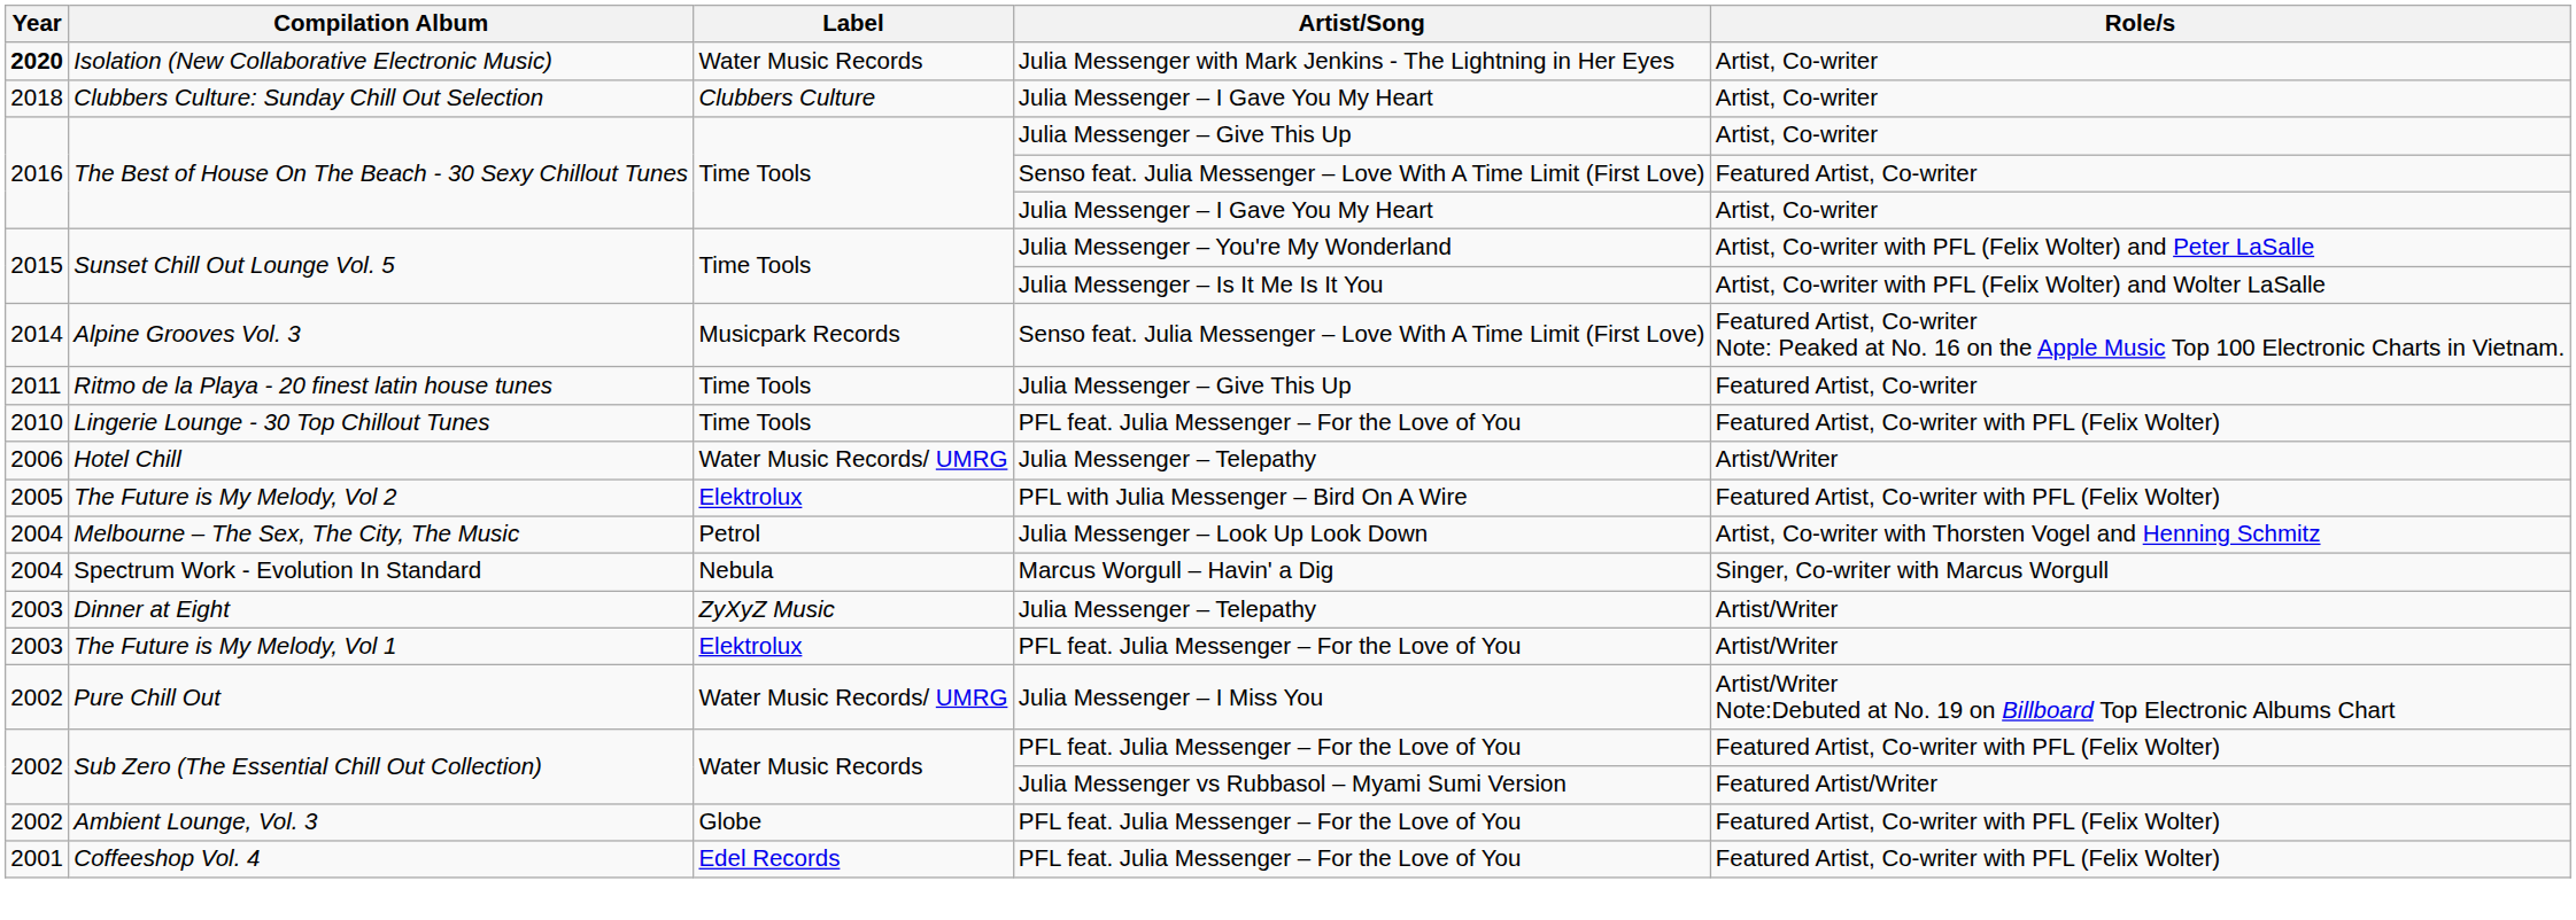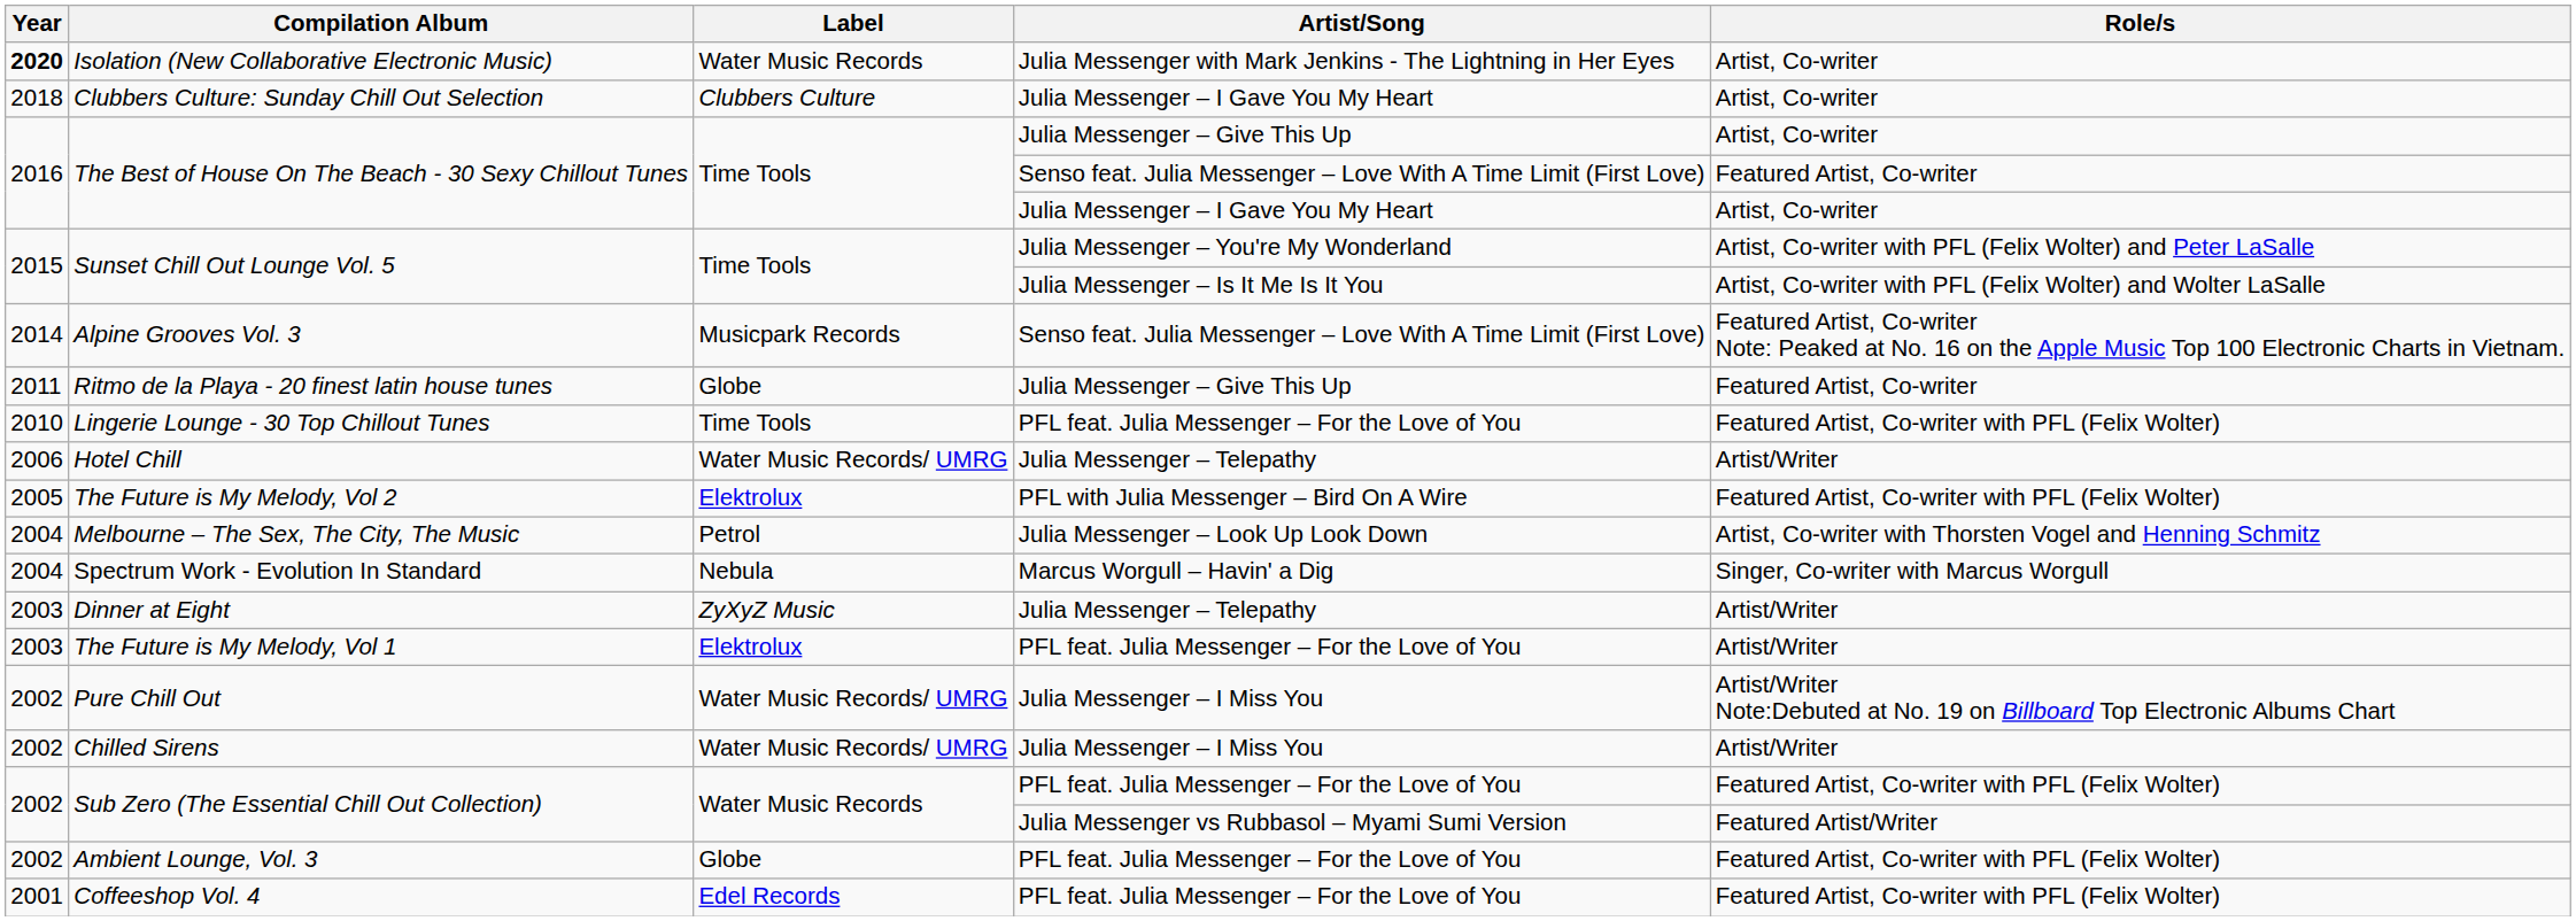 <table class="wikitable">
 <tr>
 <th>Year</th>
 <th>Compilation Album</th>
 <th>Label</th>
 <th>Artist/Song</th>
 <th>Role/s</th>
 </tr>
 <tr>
 <td><strong>2020</strong></td>
 <td><em>Isolation (New Collaborative Electronic Music)</em></td>
 <td>Water Music Records</td>
 <td>Julia Messenger with Mark Jenkins - The Lightning in Her Eyes</td>
 <td>Artist, Co-writer</td>
 </tr>
 <tr>
 <td>2018</td>
 <td><em>Clubbers Culture: Sunday Chill Out Selection</em></td>
 <td><em>Clubbers Culture</em></td>
 <td>Julia Messenger – I Gave You My Heart</td>
 <td>Artist, Co-writer</td>
 </tr>
 <tr>
 <td rowspan="3">2016</td>
 <td rowspan="3"><em>The Best of House On The Beach - 30 Sexy Chillout Tunes</em></td>
 <td rowspan="3">Time Tools</td>
 <td>Julia Messenger – Give This Up</td>
 <td>Artist, Co-writer</td>
 </tr>
 <tr>
 <td>Senso feat. Julia Messenger – Love With A Time Limit (First Love)</td>
 <td>Featured Artist, Co-writer</td>
 </tr>
 <tr>
 <td>Julia Messenger – I Gave You My Heart</td>
 <td>Artist, Co-writer</td>
 </tr>
 <tr>
 <td rowspan="2">2015</td>
 <td rowspan="2"><em>Sunset Chill Out Lounge Vol. 5</em> <em> </em></td>
 <td rowspan="2">Time Tools</td>
 <td>Julia Messenger – You're My Wonderland</td>
 <td>Artist, Co-writer with PFL (Felix Wolter) and <a href='#'>Peter LaSalle</a></td>
 </tr>
 <tr>
 <td>Julia Messenger – Is It Me Is It You</td>
 <td>Artist, Co-writer with PFL (Felix Wolter) and Wolter LaSalle</td>
 </tr>
 <tr>
 <td>2014</td>
 <td><em>Alpine Grooves Vol. 3</em></td>
 <td>Musicpark Records</td>
 <td>Senso feat. Julia Messenger – Love With A Time Limit (First Love)</td>
 <td>Featured Artist, Co-writer<br>Note: Peaked at No. 16 on the <a href='#'>Apple Music</a> Top 100 Electronic Charts in Vietnam.</td>
 </tr>
 <tr>
 <td>2011</td>
 <td><em>Ritmo de la Playa - 20 finest latin house tunes</em></td>
-<td>Time Tools</td>
+<td>Globe</td>
 <td>Julia Messenger – Give This Up</td>
 <td>Featured Artist, Co-writer</td>
 </tr>
 <tr>
 <td>2010</td>
 <td><em>Lingerie Lounge - 30 Top Chillout Tunes</em></td>
 <td>Time Tools</td>
 <td>PFL feat. Julia Messenger – For the Love of You</td>
 <td>Featured Artist, Co-writer with PFL (Felix Wolter)</td>
 </tr>
 <tr>
 <td>2006</td>
 <td><em>Hotel Chill</em></td>
 <td>Water Music Records/ <a href='#'>UMRG</a></td>
 <td>Julia Messenger – Telepathy</td>
 <td>Artist/Writer</td>
 </tr>
 <tr>
 <td>2005</td>
 <td><em>The Future is My Melody, Vol 2</em></td>
 <td><a href='#'>Elektrolux</a></td>
 <td>PFL with Julia Messenger – Bird On A Wire</td>
 <td>Featured Artist, Co-writer with PFL (Felix Wolter)</td>
 </tr>
 <tr>
 <td>2004</td>
 <td><em>Melbourne – The Sex, The City, The Music</em></td>
 <td>Petrol</td>
 <td>Julia Messenger – Look Up Look Down</td>
 <td>Artist, Co-writer with Thorsten Vogel and <a href='#'>Henning Schmitz</a></td>
 </tr>
 <tr>
 <td>2004</td>
 <td>Spectrum Work - Evolution In Standard</td>
 <td>Nebula</td>
 <td>Marcus Worgull – Havin' a Dig</td>
 <td>Singer, Co-writer with Marcus Worgull</td>
 </tr>
 <tr>
 <td>2003</td>
 <td><em>Dinner at Eight</em></td>
 <td><em>ZyXyZ Music</em></td>
 <td>Julia Messenger – Telepathy</td>
 <td>Artist/Writer</td>
 </tr>
 <tr>
 <td>2003</td>
 <td><em>The Future is My Melody, Vol 1</em></td>
 <td><a href='#'>Elektrolux</a></td>
 <td>PFL feat. Julia Messenger – For the Love of You</td>
 <td>Artist/Writer</td>
 </tr>
 <tr>
 <td>2002</td>
 <td><em>Pure Chill Out</em></td>
 <td>Water Music Records/ <a href='#'>UMRG</a></td>
 <td>Julia Messenger – I Miss You</td>
 <td>Artist/Writer<br>Note:Debuted at No. 19 on <a href='#'><em>Billboard</em></a> Top Electronic Albums Chart</td>
 </tr>
 <tr>
+<td>2002</td>
+<td><em>Chilled Sirens</em></td>
+<td>Water Music Records/ <a href='#'>UMRG</a></td>
+<td>Julia Messenger – I Miss You</td>
+<td>Artist/Writer</td>
+</tr>
+<tr>
 <td rowspan="2">2002</td>
 <td rowspan="2"><em>Sub Zero (The Essential Chill Out Collection)</em></td>
 <td rowspan="2">Water Music Records</td>
 <td>PFL feat. Julia Messenger – For the Love of You</td>
 <td>Featured Artist, Co-writer with PFL (Felix Wolter)</td>
 </tr>
 <tr>
 <td>Julia Messenger vs Rubbasol – Myami Sumi Version</td>
 <td>Featured Artist/Writer</td>
 </tr>
 <tr>
 <td>2002</td>
 <td><em>Ambient Lounge, Vol. 3</em></td>
 <td>Globe</td>
 <td>PFL feat. Julia Messenger – For the Love of You</td>
 <td>Featured Artist, Co-writer with PFL (Felix Wolter)</td>
 </tr>
 <tr>
 <td>2001</td>
 <td><em>Coffeeshop Vol. 4</em></td>
 <td><a href='#'>Edel Records</a></td>
 <td>PFL feat. Julia Messenger – For the Love of You</td>
 <td>Featured Artist, Co-writer with PFL (Felix Wolter)</td>
 </tr>
 </table>
